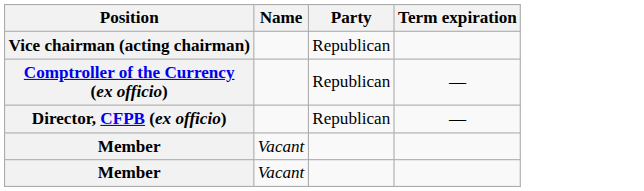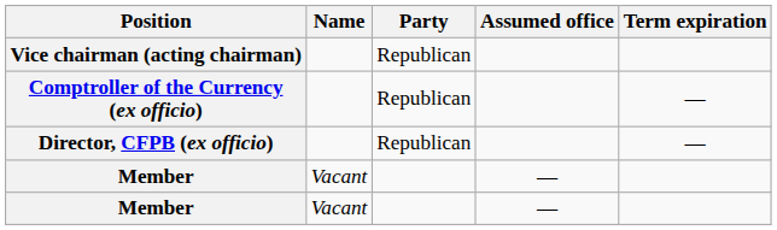 <table class="wikitable sortable" style="text-align:center">
 <tr>
 <th>Position</th>
 <th>Name</th>
 <th>Party</th>
+<th>Assumed office</th>
 <th>Term expiration</th>
 </tr>
 <tr>
 <th>Vice chairman (acting chairman)</th>
 <td></td>
 <td>Republican</td>
 <td></td>
+<td></td>
 </tr>
 <tr>
 <th><a href='#'>Comptroller of the Currency</a><br>(<em>ex officio</em>)</th>
 <td> </td>
 <td>Republican</td>
+<td></td>
 <td>—</td>
 </tr>
 <tr>
 <th>Director, <a href='#'>CFPB</a> (<em>ex officio</em>)</th>
 <td> </td>
 <td>Republican</td>
+<td></td>
 <td>—</td>
 </tr>
 <tr>
 <th>Member</th>
 <td><em>Vacant</em></td>
 <td></td>
+<td>—</td>
 <td></td>
 </tr>
 <tr>
 <th>Member</th>
 <td><em>Vacant</em></td>
 <td></td>
+<td>—</td>
 <td></td>
 </tr>
 </table>
